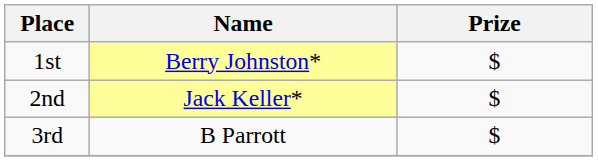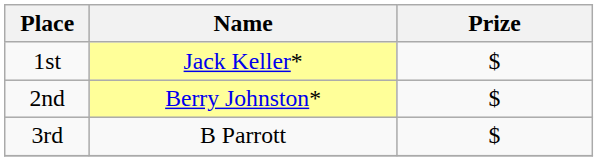 <table class="wikitable">
 <tr>
 <th width="50">Place</th>
 <th width="200">Name</th>
 <th width="125">Prize</th>
 </tr>
 <tr>
 <td align = "center">1st</td>
-<td align = "center" bgcolor="#FFFF99"><a href='#'>Berry Johnston</a>*</td>
+<td align = "center" bgcolor="#FFFF99"><a href='#'>Jack Keller</a>*</td>
 <td align = "center">$</td>
 </tr>
 <tr>
 <td align = "center">2nd</td>
-<td align = "center" bgcolor="#FFFF99"><a href='#'>Jack Keller</a>*</td>
+<td align = "center" bgcolor="#FFFF99"><a href='#'>Berry Johnston</a>*</td>
 <td align = "center">$</td>
 </tr>
 <tr>
 <td align = "center">3rd</td>
 <td align = "center">B Parrott</td>
 <td align = "center">$</td>
 </tr>
 <tr>
 </tr>
 </table>
